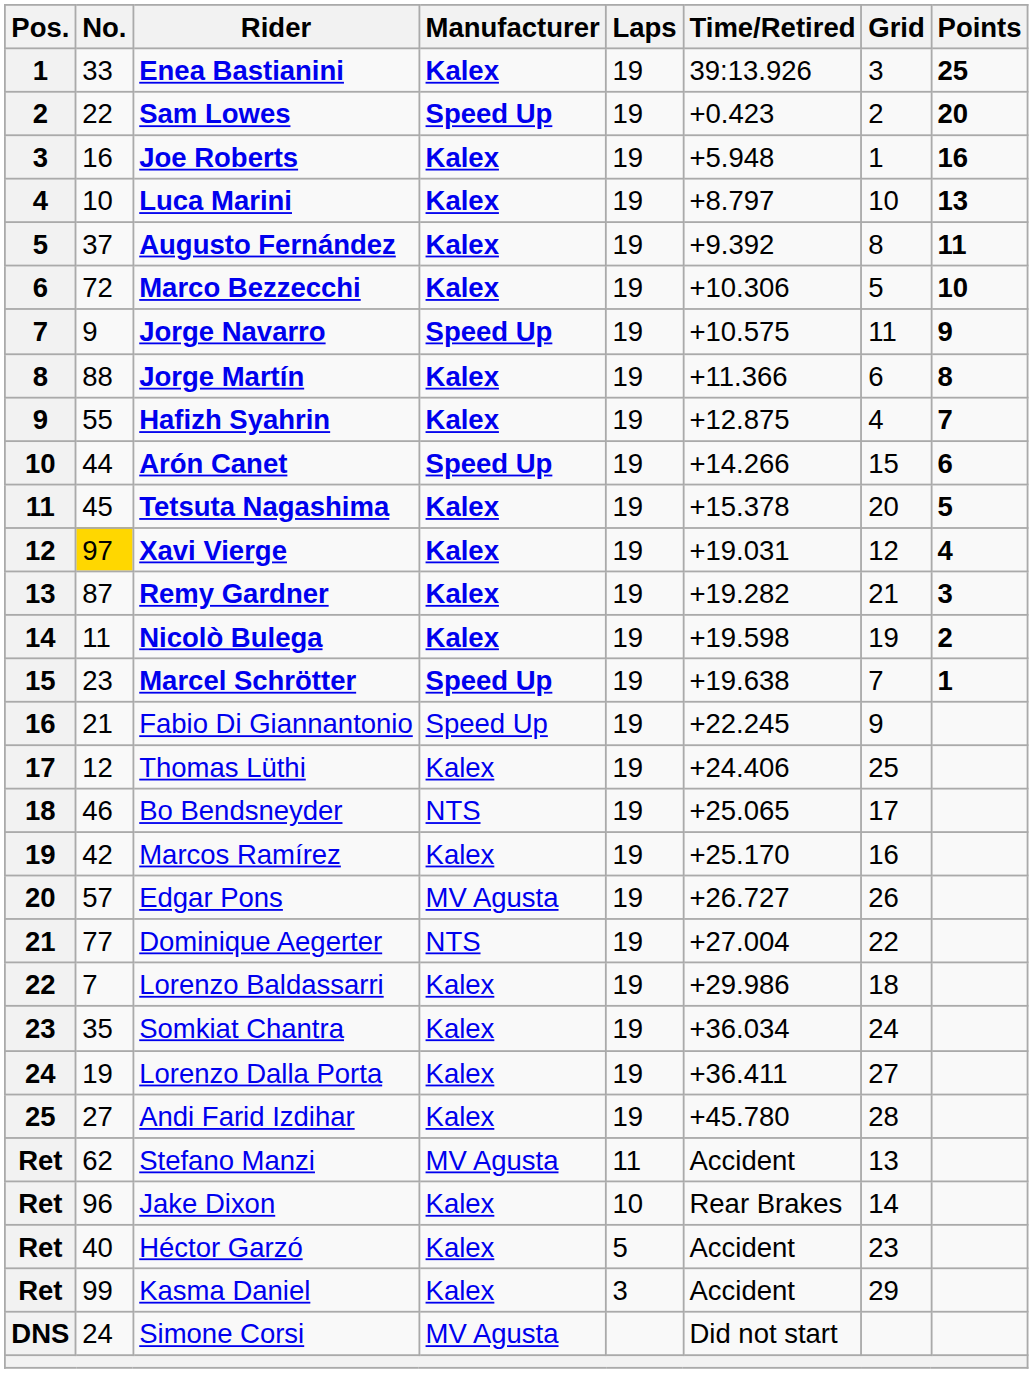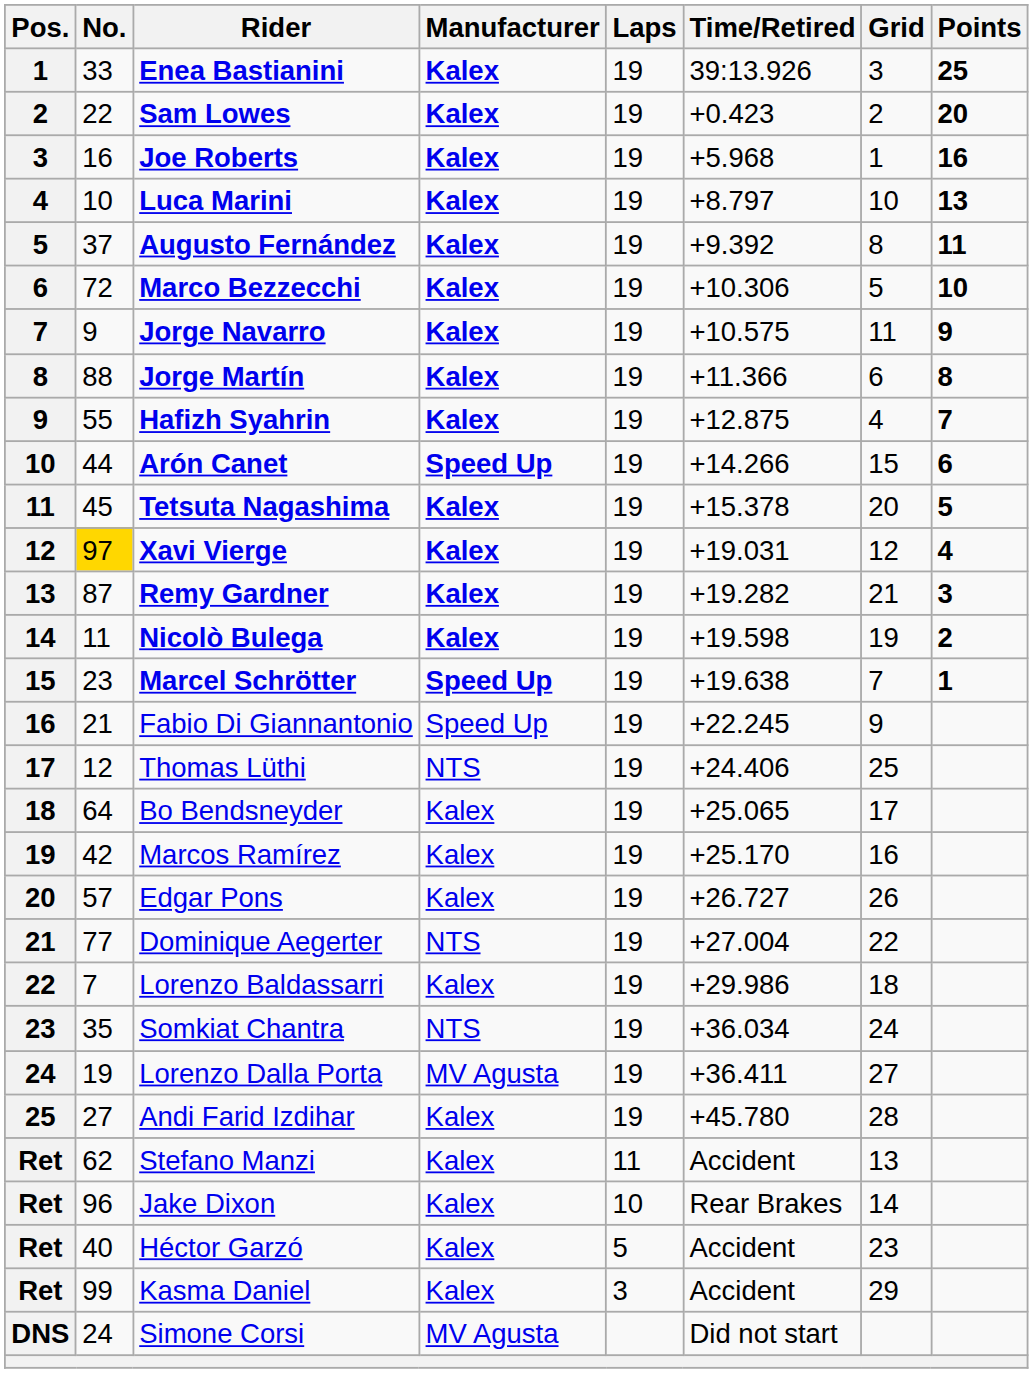 <table class="wikitable" style="font-size: 95%;">
 <tr>
 <th>Pos.</th>
 <th>No.</th>
 <th>Rider</th>
 <th>Manufacturer</th>
 <th>Laps</th>
 <th>Time/Retired</th>
 <th>Grid</th>
 <th>Points</th>
 </tr>
 <tr>
 <th>1</th>
 <td>33</td>
 <td> <strong><a href='#'>Enea Bastianini</a></strong></td>
 <td><strong><a href='#'>Kalex</a></strong></td>
 <td>19</td>
 <td>39:13.926</td>
 <td>3</td>
 <td><strong>25</strong></td>
 </tr>
 <tr>
 <th>2</th>
 <td>22</td>
 <td> <strong><a href='#'>Sam Lowes</a></strong></td>
-<td><strong><a href='#'>Speed Up</a></strong></td>
+<td><strong><a href='#'>Kalex</a></strong></td>
 <td>19</td>
 <td>+0.423</td>
 <td>2</td>
 <td><strong>20</strong></td>
 </tr>
 <tr>
 <th>3</th>
 <td>16</td>
 <td> <strong><a href='#'>Joe Roberts</a></strong></td>
 <td><strong><a href='#'>Kalex</a></strong></td>
 <td>19</td>
-<td>+5.948</td>
+<td>+5.968</td>
 <td>1</td>
 <td><strong>16</strong></td>
 </tr>
 <tr>
 <th>4</th>
 <td>10</td>
 <td> <strong><a href='#'>Luca Marini</a></strong></td>
 <td><strong><a href='#'>Kalex</a></strong></td>
 <td>19</td>
 <td>+8.797</td>
 <td>10</td>
 <td><strong>13</strong></td>
 </tr>
 <tr>
 <th>5</th>
 <td>37</td>
 <td> <strong><a href='#'>Augusto Fernández</a></strong></td>
 <td><strong><a href='#'>Kalex</a></strong></td>
 <td>19</td>
 <td>+9.392</td>
 <td>8</td>
 <td><strong>11</strong></td>
 </tr>
 <tr>
 <th>6</th>
 <td>72</td>
 <td> <strong><a href='#'>Marco Bezzecchi</a></strong></td>
 <td><strong><a href='#'>Kalex</a></strong></td>
 <td>19</td>
 <td>+10.306</td>
 <td>5</td>
 <td><strong>10</strong></td>
 </tr>
 <tr>
 <th>7</th>
 <td>9</td>
 <td> <strong><a href='#'>Jorge Navarro</a></strong></td>
-<td><strong><a href='#'>Speed Up</a></strong></td>
+<td><strong><a href='#'>Kalex</a></strong></td>
 <td>19</td>
 <td>+10.575</td>
 <td>11</td>
 <td><strong>9</strong></td>
 </tr>
 <tr>
 <th>8</th>
 <td>88</td>
 <td> <strong><a href='#'>Jorge Martín</a></strong></td>
 <td><strong><a href='#'>Kalex</a></strong></td>
 <td>19</td>
 <td>+11.366</td>
 <td>6</td>
 <td><strong>8</strong></td>
 </tr>
 <tr>
 <th>9</th>
 <td>55</td>
 <td> <strong><a href='#'>Hafizh Syahrin</a></strong></td>
 <td><strong><a href='#'>Kalex</a></strong></td>
 <td>19</td>
 <td>+12.875</td>
 <td>4</td>
 <td><strong>7</strong></td>
 </tr>
 <tr>
 <th>10</th>
 <td>44</td>
 <td> <strong><a href='#'>Arón Canet</a></strong></td>
 <td><strong><a href='#'>Speed Up</a></strong></td>
 <td>19</td>
 <td>+14.266</td>
 <td>15</td>
 <td><strong>6</strong></td>
 </tr>
 <tr>
 <th>11</th>
 <td>45</td>
 <td> <strong><a href='#'>Tetsuta Nagashima</a></strong></td>
 <td><strong><a href='#'>Kalex</a></strong></td>
 <td>19</td>
 <td>+15.378</td>
 <td>20</td>
 <td><strong>5</strong></td>
 </tr>
 <tr>
 <th>12</th>
 <td style="background: gold;">97</td>
 <td> <strong><a href='#'>Xavi Vierge</a></strong></td>
 <td><strong><a href='#'>Kalex</a></strong></td>
 <td>19</td>
 <td>+19.031</td>
 <td>12</td>
 <td><strong>4</strong></td>
 </tr>
 <tr>
 <th>13</th>
 <td>87</td>
 <td> <strong><a href='#'>Remy Gardner</a></strong></td>
 <td><strong><a href='#'>Kalex</a></strong></td>
 <td>19</td>
 <td>+19.282</td>
 <td>21</td>
 <td><strong>3</strong></td>
 </tr>
 <tr>
 <th>14</th>
 <td>11</td>
 <td> <strong><a href='#'>Nicolò Bulega</a></strong></td>
 <td><strong><a href='#'>Kalex</a></strong></td>
 <td>19</td>
 <td>+19.598</td>
 <td>19</td>
 <td><strong>2</strong></td>
 </tr>
 <tr>
 <th>15</th>
 <td>23</td>
 <td> <strong><a href='#'>Marcel Schrötter</a></strong></td>
 <td><strong><a href='#'>Speed Up</a></strong></td>
 <td>19</td>
 <td>+19.638</td>
 <td>7</td>
 <td><strong>1</strong></td>
 </tr>
 <tr>
 <th>16</th>
 <td>21</td>
 <td> <a href='#'>Fabio Di Giannantonio</a></td>
 <td><a href='#'>Speed Up</a></td>
 <td>19</td>
 <td>+22.245</td>
 <td>9</td>
 <td></td>
 </tr>
 <tr>
 <th>17</th>
 <td>12</td>
 <td> <a href='#'>Thomas Lüthi</a></td>
-<td><a href='#'>Kalex</a></td>
+<td><a href='#'>NTS</a></td>
 <td>19</td>
 <td>+24.406</td>
 <td>25</td>
 <td></td>
 </tr>
 <tr>
 <th>18</th>
-<td>46</td>
+<td>64</td>
 <td> <a href='#'>Bo Bendsneyder</a></td>
-<td><a href='#'>NTS</a></td>
+<td><a href='#'>Kalex</a></td>
 <td>19</td>
 <td>+25.065</td>
 <td>17</td>
 <td></td>
 </tr>
 <tr>
 <th>19</th>
 <td>42</td>
 <td> <a href='#'>Marcos Ramírez</a></td>
 <td><a href='#'>Kalex</a></td>
 <td>19</td>
 <td>+25.170</td>
 <td>16</td>
 <td></td>
 </tr>
 <tr>
 <th>20</th>
 <td>57</td>
 <td> <a href='#'>Edgar Pons</a></td>
-<td><a href='#'>MV Agusta</a></td>
+<td><a href='#'>Kalex</a></td>
 <td>19</td>
 <td>+26.727</td>
 <td>26</td>
 <td></td>
 </tr>
 <tr>
 <th>21</th>
 <td>77</td>
 <td> <a href='#'>Dominique Aegerter</a></td>
 <td><a href='#'>NTS</a></td>
 <td>19</td>
 <td>+27.004</td>
 <td>22</td>
 <td></td>
 </tr>
 <tr>
 <th>22</th>
 <td>7</td>
 <td> <a href='#'>Lorenzo Baldassarri</a></td>
 <td><a href='#'>Kalex</a></td>
 <td>19</td>
 <td>+29.986</td>
 <td>18</td>
 <td></td>
 </tr>
 <tr>
 <th>23</th>
 <td>35</td>
 <td> <a href='#'>Somkiat Chantra</a></td>
-<td><a href='#'>Kalex</a></td>
+<td><a href='#'>NTS</a></td>
 <td>19</td>
 <td>+36.034</td>
 <td>24</td>
 <td></td>
 </tr>
 <tr>
 <th>24</th>
 <td>19</td>
 <td> <a href='#'>Lorenzo Dalla Porta</a></td>
-<td><a href='#'>Kalex</a></td>
+<td><a href='#'>MV Agusta</a></td>
 <td>19</td>
 <td>+36.411</td>
 <td>27</td>
 <td></td>
 </tr>
 <tr>
 <th>25</th>
 <td>27</td>
 <td> <a href='#'>Andi Farid Izdihar</a></td>
 <td><a href='#'>Kalex</a></td>
 <td>19</td>
 <td>+45.780</td>
 <td>28</td>
 <td></td>
 </tr>
 <tr>
 <th>Ret</th>
 <td>62</td>
 <td> <a href='#'>Stefano Manzi</a></td>
-<td><a href='#'>MV Agusta</a></td>
+<td><a href='#'>Kalex</a></td>
 <td>11</td>
 <td>Accident</td>
 <td>13</td>
 <td></td>
 </tr>
 <tr>
 <th>Ret</th>
 <td>96</td>
 <td> <a href='#'>Jake Dixon</a></td>
 <td><a href='#'>Kalex</a></td>
 <td>10</td>
 <td>Rear Brakes</td>
 <td>14</td>
 <td></td>
 </tr>
 <tr>
 <th>Ret</th>
 <td>40</td>
 <td> <a href='#'>Héctor Garzó</a></td>
 <td><a href='#'>Kalex</a></td>
 <td>5</td>
 <td>Accident</td>
 <td>23</td>
 <td></td>
 </tr>
 <tr>
 <th>Ret</th>
 <td>99</td>
 <td> <a href='#'>Kasma Daniel</a></td>
 <td><a href='#'>Kalex</a></td>
 <td>3</td>
 <td>Accident</td>
 <td>29</td>
 <td></td>
 </tr>
 <tr>
 <th>DNS</th>
 <td>24</td>
 <td> <a href='#'>Simone Corsi</a></td>
 <td><a href='#'>MV Agusta</a></td>
 <td></td>
 <td>Did not start</td>
 <td></td>
 <td></td>
 </tr>
 <tr>
 <th colspan=8></th>
 </tr>
 </table>
